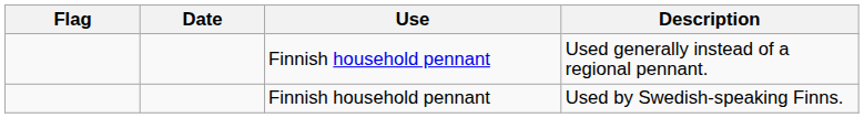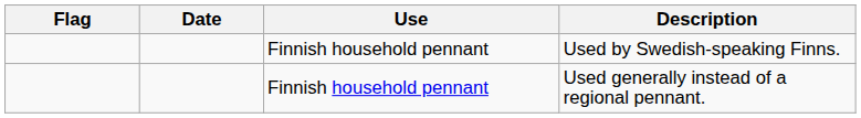 <table class="wikitable">
 <tr>
 <th style="width:110px;">Flag</th>
 <th style="width:100px;">Date</th>
 <th style="width:250px;">Use</th>
 <th style="width:250px;">Description</th>
 </tr>
 <tr>
 <td></td>
 <td></td>
-<td>Finnish <a href='#'>household pennant</a></td>
-<td>Used generally instead of a regional pennant.</td>
+<td>Finnish household pennant</td>
+<td>Used by Swedish-speaking Finns.</td>
 </tr>
 <tr>
 <td></td>
 <td></td>
-<td>Finnish household pennant</td>
-<td>Used by Swedish-speaking Finns.</td>
+<td>Finnish <a href='#'>household pennant</a></td>
+<td>Used generally instead of a regional pennant.</td>
 </tr>
 </table>
